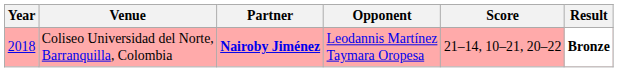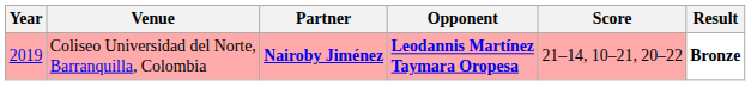 <table class="sortable wikitable" style="font-size: 90%;">
 <tr>
 <th>Year</th>
 <th>Venue</th>
 <th>Partner</th>
 <th>Opponent</th>
 <th>Score</th>
 <th>Result</th>
 </tr>
 <tr style="background:#FFAAAA">
-<td align="center"><a href='#'>2018</a></td>
+<td align="center"><a href='#'>2019</a></td>
 <td align="left">Coliseo Universidad del Norte,<br><a href='#'>Barranquilla</a>, Colombia</td>
 <td align="left"><strong> <a href='#'>Nairoby Jiménez</a></strong></td>
-<td align="left"> <a href='#'>Leodannis Martínez</a> <br>  <a href='#'>Taymara Oropesa</a></td>
+<td align="left"><strong> <a href='#'>Leodannis Martínez</a> <br>  <a href='#'>Taymara Oropesa</a></strong></td>
 <td align="left">21–14, 10–21, 20–22</td>
 <td style="text-align:left; background:white"> <strong>Bronze</strong></td>
 </tr>
 </table>
